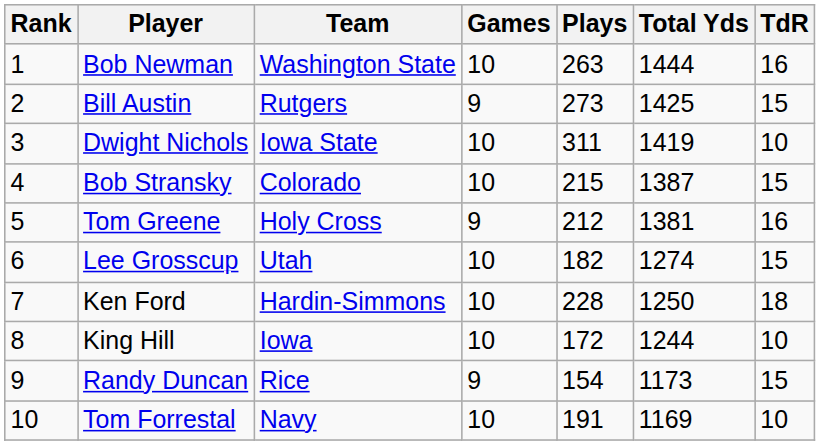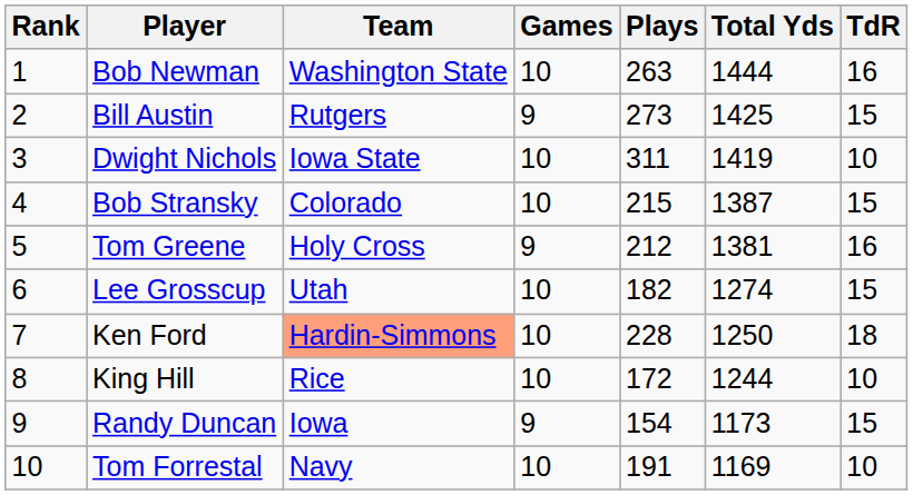 <table class="wikitable sortable">
 <tr>
 <th>Rank</th>
 <th>Player</th>
 <th>Team</th>
 <th>Games</th>
 <th>Plays</th>
 <th>Total Yds</th>
 <th>TdR</th>
 </tr>
 <tr>
 <td>1</td>
 <td><a href='#'>Bob Newman</a></td>
 <td><a href='#'>Washington State</a></td>
 <td>10</td>
 <td>263</td>
 <td>1444</td>
 <td>16</td>
 </tr>
 <tr>
 <td>2</td>
 <td><a href='#'>Bill Austin</a></td>
 <td><a href='#'>Rutgers</a></td>
 <td>9</td>
 <td>273</td>
 <td>1425</td>
 <td>15</td>
 </tr>
 <tr>
 <td>3</td>
 <td><a href='#'>Dwight Nichols</a></td>
 <td><a href='#'>Iowa State</a></td>
 <td>10</td>
 <td>311</td>
 <td>1419</td>
 <td>10</td>
 </tr>
 <tr>
 <td>4</td>
 <td><a href='#'>Bob Stransky</a></td>
 <td><a href='#'>Colorado</a></td>
 <td>10</td>
 <td>215</td>
 <td>1387</td>
 <td>15</td>
 </tr>
 <tr>
 <td>5</td>
 <td><a href='#'>Tom Greene</a></td>
 <td><a href='#'>Holy Cross</a></td>
 <td>9</td>
 <td>212</td>
 <td>1381</td>
 <td>16</td>
 </tr>
 <tr>
 <td>6</td>
 <td><a href='#'>Lee Grosscup</a></td>
 <td><a href='#'>Utah</a></td>
 <td>10</td>
 <td>182</td>
 <td>1274</td>
 <td>15</td>
 </tr>
 <tr>
 <td>7</td>
 <td>Ken Ford</td>
-<td><a href='#'>Hardin-Simmons</a></td>
+<td style="background: lightsalmon;"><a href='#'>Hardin-Simmons</a></td>
 <td>10</td>
 <td>228</td>
 <td>1250</td>
 <td>18</td>
 </tr>
 <tr>
 <td>8</td>
 <td>King Hill</td>
-<td><a href='#'>Iowa</a></td>
+<td><a href='#'>Rice</a></td>
 <td>10</td>
 <td>172</td>
 <td>1244</td>
 <td>10</td>
 </tr>
 <tr>
 <td>9</td>
 <td><a href='#'>Randy Duncan</a></td>
-<td><a href='#'>Rice</a></td>
+<td><a href='#'>Iowa</a></td>
 <td>9</td>
 <td>154</td>
 <td>1173</td>
 <td>15</td>
 </tr>
 <tr>
 <td>10</td>
 <td><a href='#'>Tom Forrestal</a></td>
 <td><a href='#'>Navy</a></td>
 <td>10</td>
 <td>191</td>
 <td>1169</td>
 <td>10</td>
 </tr>
 </table>
